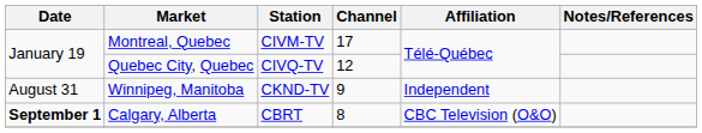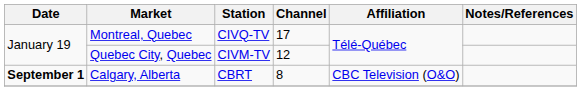 <table class="wikitable">
 <tr>
 <th>Date</th>
 <th>Market</th>
 <th>Station</th>
 <th>Channel</th>
 <th>Affiliation</th>
 <th>Notes/References</th>
 </tr>
 <tr>
 <td rowspan=2>January 19</td>
 <td><a href='#'>Montreal, Quebec</a></td>
-<td><a href='#'>CIVM-TV</a></td>
+<td><a href='#'>CIVQ-TV</a></td>
 <td>17</td>
 <td rowspan=2><a href='#'>Télé-Québec</a></td>
 <td></td>
 </tr>
 <tr>
 <td><a href='#'>Quebec City</a>, <a href='#'>Quebec</a></td>
-<td><a href='#'>CIVQ-TV</a></td>
+<td><a href='#'>CIVM-TV</a></td>
 <td>12</td>
-<td></td>
-</tr>
-<tr>
-<td>August 31</td>
-<td><a href='#'>Winnipeg, Manitoba</a></td>
-<td><a href='#'>CKND-TV</a></td>
-<td>9</td>
-<td><a href='#'>Independent</a></td>
 <td></td>
 </tr>
 <tr>
 <td><strong>September 1</strong></td>
 <td><a href='#'>Calgary, Alberta</a></td>
 <td><a href='#'>CBRT</a></td>
 <td>8</td>
 <td><a href='#'>CBC Television</a> (<a href='#'>O&O</a>)</td>
 <td></td>
 </tr>
 <tr>
 </tr>
 </table>
